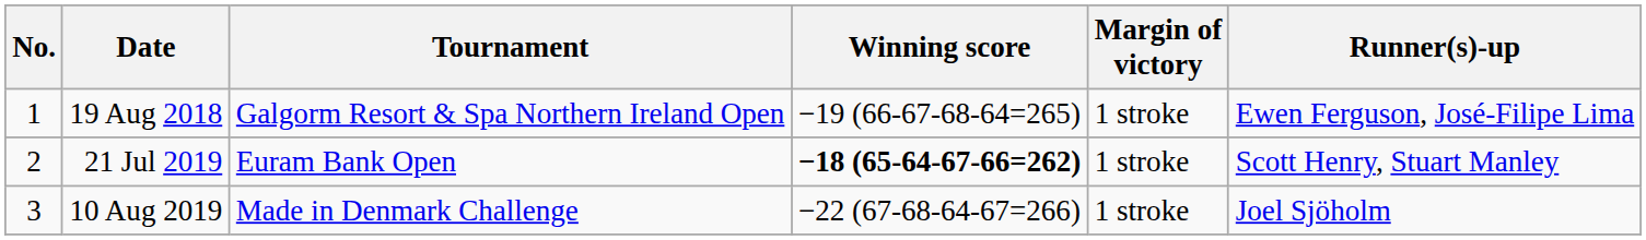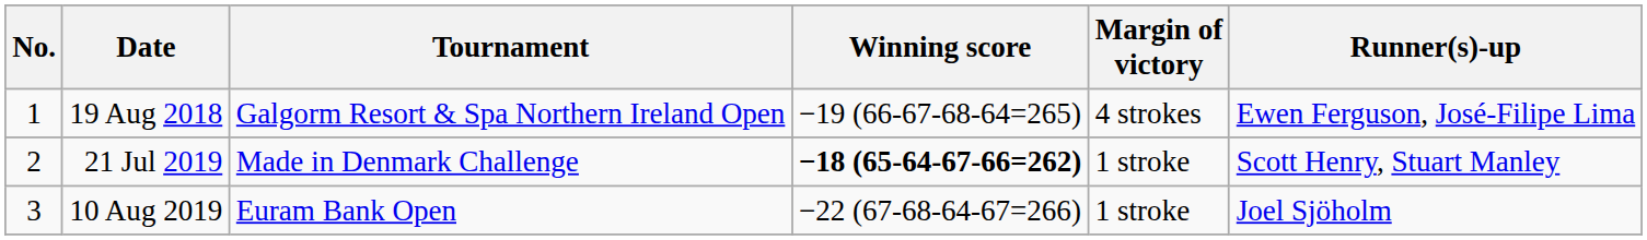 <table class="wikitable" style="font-size:95%;">
 <tr>
 <th>No.</th>
 <th>Date</th>
 <th>Tournament</th>
 <th>Winning score</th>
 <th>Margin of<br>victory</th>
 <th>Runner(s)-up</th>
 </tr>
 <tr>
 <td align=center>1</td>
 <td align=right>19 Aug <a href='#'>2018</a></td>
 <td><a href='#'>Galgorm Resort & Spa Northern Ireland Open</a></td>
 <td>−19 (66-67-68-64=265)</td>
-<td>1 stroke</td>
+<td>4 strokes</td>
 <td> <a href='#'>Ewen Ferguson</a>,  <a href='#'>José-Filipe Lima</a></td>
 </tr>
 <tr>
 <td align=center>2</td>
 <td align=right>21 Jul <a href='#'>2019</a></td>
-<td><a href='#'>Euram Bank Open</a></td>
+<td><a href='#'>Made in Denmark Challenge</a></td>
 <td><strong>−18 (65-64-67-66=262)</strong></td>
 <td>1 stroke</td>
 <td> <a href='#'>Scott Henry</a>,  <a href='#'>Stuart Manley</a></td>
 </tr>
 <tr>
 <td align=center>3</td>
 <td align=right>10 Aug 2019</td>
-<td><a href='#'>Made in Denmark Challenge</a></td>
+<td><a href='#'>Euram Bank Open</a></td>
 <td>−22 (67-68-64-67=266)</td>
 <td>1 stroke</td>
 <td> <a href='#'>Joel Sjöholm</a></td>
 </tr>
 </table>
